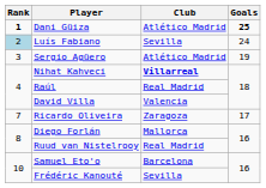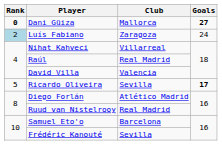 <table class="wikitable sortable" style="font-size: 95%;">
 <tr>
 <th>Rank</th>
 <th>Player</th>
 <th>Club</th>
 <th>Goals</th>
 </tr>
 <tr>
-<td style="text-align:center"><strong>1</strong></td>
+<td style="text-align:center"><strong>0</strong></td>
 <td> <a href='#'>Dani Güiza</a></td>
-<td><a href='#'>Atlético Madrid</a></td>
-<td style="text-align:center"><strong>25</strong></td>
+<td><a href='#'>Mallorca</a></td>
+<td style="text-align:center"><strong>27</strong></td>
 </tr>
 <tr>
 <td style="background: lightblue; text-align:center">2</td>
 <td> <a href='#'>Luís Fabiano</a></td>
-<td><a href='#'>Sevilla</a></td>
+<td><a href='#'>Zaragoza</a></td>
 <td style="text-align:center">24</td>
-</tr>
-<tr>
-<td style="text-align:center">3</td>
-<td> <a href='#'>Sergio Agüero</a></td>
-<td><a href='#'>Atlético Madrid</a></td>
-<td style="text-align:center">19</td>
 </tr>
 <tr>
 <td rowspan="3" style="text-align:center">4</td>
 <td> <a href='#'>Nihat Kahveci</a></td>
-<td><strong><a href='#'>Villarreal</a></strong></td>
+<td><a href='#'>Villarreal</a></td>
 <td rowspan="3" style="text-align:center">18</td>
 </tr>
 <tr>
 <td> <a href='#'>Raúl</a></td>
 <td><a href='#'>Real Madrid</a></td>
 </tr>
 <tr>
 <td> <a href='#'>David Villa</a></td>
 <td><a href='#'>Valencia</a></td>
 </tr>
 <tr>
-<td style="text-align:center">7</td>
+<td style="text-align:center">5</td>
 <td> <a href='#'>Ricardo Oliveira</a></td>
-<td><a href='#'>Zaragoza</a></td>
-<td style="text-align:center">17</td>
+<td><a href='#'>Sevilla</a></td>
+<td style="text-align:center"><strong>17</strong></td>
 </tr>
 <tr>
 <td rowspan="2" style="text-align:center">8</td>
 <td> <a href='#'>Diego Forlán</a></td>
-<td><a href='#'>Mallorca</a></td>
+<td><a href='#'>Atlético Madrid</a></td>
 <td rowspan="2" style="text-align:center">16</td>
 </tr>
 <tr>
 <td> <a href='#'>Ruud van Nistelrooy</a></td>
 <td><a href='#'>Real Madrid</a></td>
 </tr>
 <tr>
 <td rowspan="2" style="text-align:center">10</td>
 <td> <a href='#'>Samuel Eto'o</a></td>
 <td><a href='#'>Barcelona</a></td>
 <td rowspan="2" style="text-align:center">16</td>
 </tr>
 <tr>
 <td> <a href='#'>Frédéric Kanouté</a></td>
 <td><a href='#'>Sevilla</a></td>
 </tr>
 </table>
